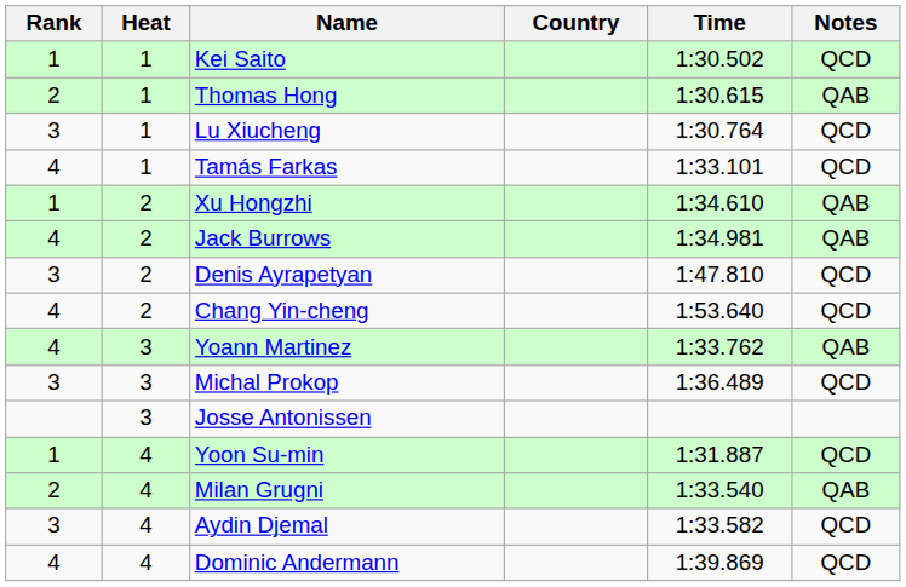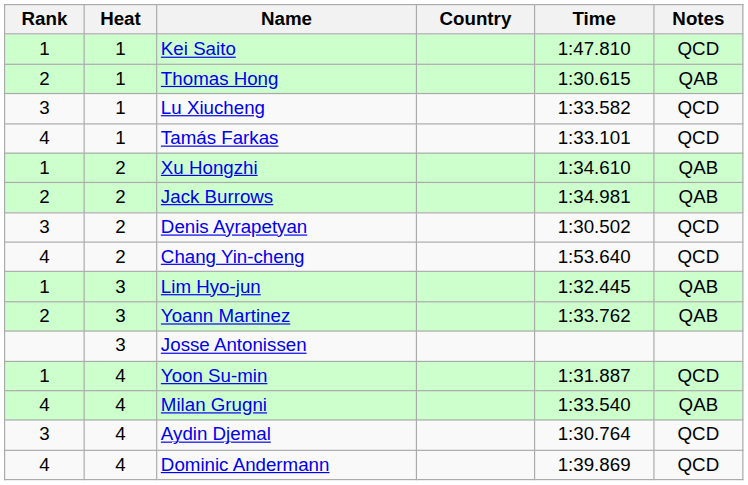 <table class="wikitable sortable" style="text-align:center" width=50%>
 <tr>
 <th>Rank</th>
 <th>Heat</th>
 <th>Name</th>
 <th>Country</th>
 <th>Time</th>
 <th>Notes</th>
 </tr>
 <tr bgcolor=ccffcc>
 <td>1</td>
 <td>1</td>
 <td align=left><a href='#'>Kei Saito</a></td>
 <td align=left></td>
-<td>1:30.502</td>
+<td>1:47.810</td>
 <td>QCD</td>
 </tr>
 <tr bgcolor=ccffcc>
 <td>2</td>
 <td>1</td>
 <td align=left><a href='#'>Thomas Hong</a></td>
 <td align=left></td>
 <td>1:30.615</td>
 <td>QAB</td>
 </tr>
 <tr>
 <td>3</td>
 <td>1</td>
 <td align=left><a href='#'>Lu Xiucheng</a></td>
 <td align=left></td>
-<td>1:30.764</td>
+<td>1:33.582</td>
 <td>QCD</td>
 </tr>
 <tr>
 <td>4</td>
 <td>1</td>
 <td align=left><a href='#'>Tamás Farkas</a></td>
 <td align=left></td>
 <td>1:33.101</td>
 <td>QCD</td>
 </tr>
 <tr bgcolor=ccffcc>
 <td>1</td>
 <td>2</td>
 <td align=left><a href='#'>Xu Hongzhi</a></td>
 <td align=left></td>
 <td>1:34.610</td>
 <td>QAB</td>
 </tr>
 <tr bgcolor=ccffcc>
-<td>4</td>
+<td>2</td>
 <td>2</td>
 <td align=left><a href='#'>Jack Burrows</a></td>
 <td align=left></td>
 <td>1:34.981</td>
 <td>QAB</td>
 </tr>
 <tr>
 <td>3</td>
 <td>2</td>
 <td align=left><a href='#'>Denis Ayrapetyan</a></td>
 <td align=left></td>
-<td>1:47.810</td>
+<td>1:30.502</td>
 <td>QCD</td>
 </tr>
 <tr>
 <td>4</td>
 <td>2</td>
 <td align=left><a href='#'>Chang Yin-cheng</a></td>
 <td align=left></td>
 <td>1:53.640</td>
 <td>QCD</td>
 </tr>
 <tr bgcolor=ccffcc>
-<td>4</td>
+<td>1</td>
+<td>3</td>
+<td align=left><a href='#'>Lim Hyo-jun</a></td>
+<td align=left></td>
+<td>1:32.445</td>
+<td>QAB</td>
+</tr>
+<tr bgcolor=ccffcc>
+<td>2</td>
 <td>3</td>
 <td align=left><a href='#'>Yoann Martinez</a></td>
 <td align=left></td>
 <td>1:33.762</td>
 <td>QAB</td>
-</tr>
-<tr>
-<td>3</td>
-<td>3</td>
-<td align=left><a href='#'>Michal Prokop</a></td>
-<td align=left></td>
-<td>1:36.489</td>
-<td>QCD</td>
 </tr>
 <tr>
 <td></td>
 <td>3</td>
 <td align=left><a href='#'>Josse Antonissen</a></td>
 <td align=left></td>
 <td></td>
 <td></td>
 </tr>
 <tr bgcolor=ccffcc>
 <td>1</td>
 <td>4</td>
 <td align=left><a href='#'>Yoon Su-min</a></td>
 <td align=left></td>
 <td>1:31.887</td>
 <td>QCD</td>
 </tr>
 <tr bgcolor=ccffcc>
-<td>2</td>
+<td>4</td>
 <td>4</td>
 <td align=left><a href='#'>Milan Grugni</a></td>
 <td align=left></td>
 <td>1:33.540</td>
 <td>QAB</td>
 </tr>
 <tr>
 <td>3</td>
 <td>4</td>
 <td align=left><a href='#'>Aydin Djemal</a></td>
 <td align=left></td>
-<td>1:33.582</td>
+<td>1:30.764</td>
 <td>QCD</td>
 </tr>
 <tr>
 <td>4</td>
 <td>4</td>
 <td align=left><a href='#'>Dominic Andermann</a></td>
 <td align=left></td>
 <td>1:39.869</td>
 <td>QCD</td>
 </tr>
 </table>
